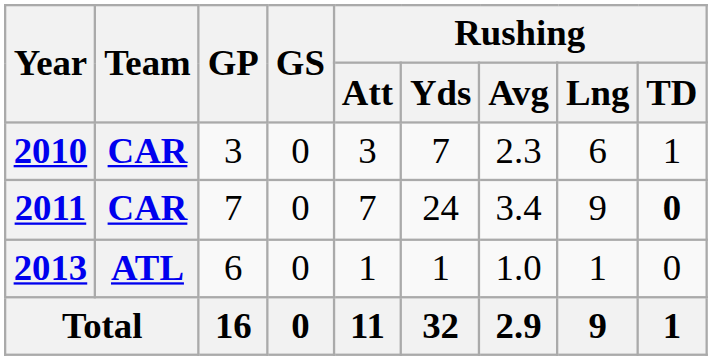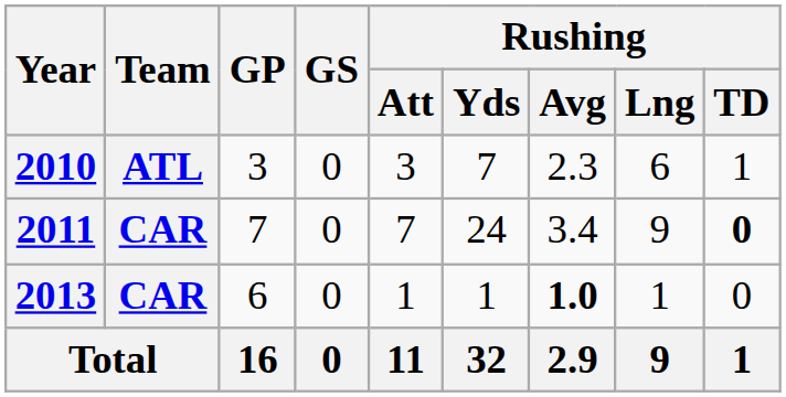 <table class="wikitable" style="text-align: center;">
 <tr>
 <th rowspan="2">Year</th>
 <th rowspan="2">Team</th>
 <th rowspan="2">GP</th>
 <th rowspan="2">GS</th>
 <th colspan="5">Rushing</th>
 </tr>
 <tr>
 <th>Att</th>
 <th>Yds</th>
 <th>Avg</th>
 <th>Lng</th>
 <th>TD</th>
 </tr>
 <tr>
 <th><a href='#'>2010</a></th>
-<th><a href='#'>CAR</a></th>
+<th><a href='#'>ATL</a></th>
 <td>3</td>
 <td>0</td>
 <td>3</td>
 <td>7</td>
 <td>2.3</td>
 <td>6</td>
 <td>1</td>
 </tr>
 <tr>
 <th><a href='#'>2011</a></th>
 <th><a href='#'>CAR</a></th>
 <td>7</td>
 <td>0</td>
 <td>7</td>
 <td>24</td>
 <td>3.4</td>
 <td>9</td>
 <td><strong>0</strong></td>
 </tr>
 <tr>
 <th><a href='#'>2013</a></th>
-<th><a href='#'>ATL</a></th>
+<th><a href='#'>CAR</a></th>
 <td>6</td>
 <td>0</td>
 <td>1</td>
 <td>1</td>
-<td>1.0</td>
+<td><strong>1.0</strong></td>
 <td>1</td>
 <td>0</td>
 </tr>
 <tr>
 <th colspan="2">Total</th>
 <th>16</th>
 <th>0</th>
 <th>11</th>
 <th>32</th>
 <th>2.9</th>
 <th>9</th>
 <th>1</th>
 </tr>
 </table>
